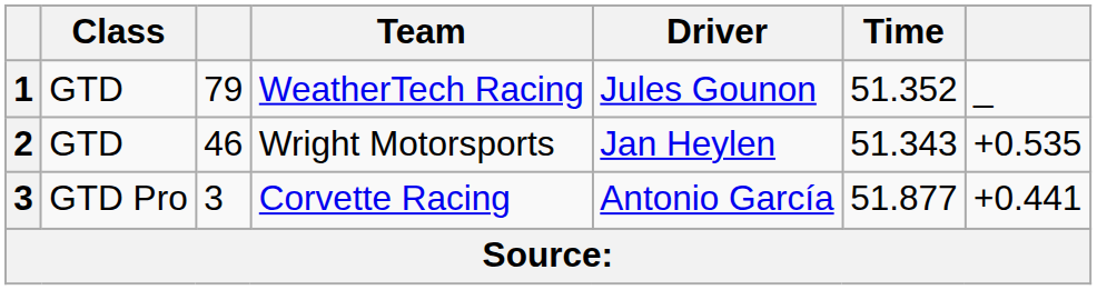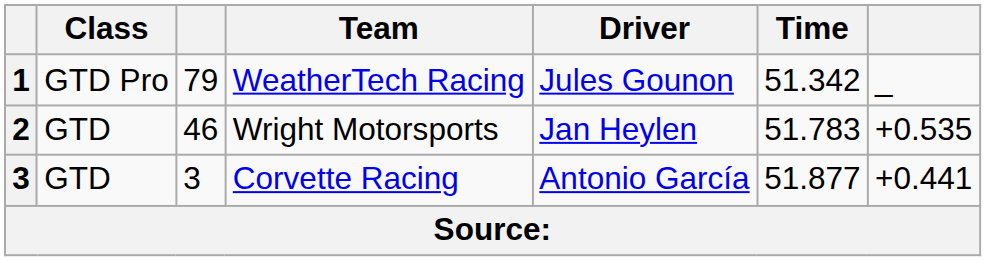 <table class="wikitable">
 <tr>
 <th scope="col"></th>
 <th scope="col">Class</th>
 <th scope="col"></th>
 <th scope="col">Team</th>
 <th scope="col">Driver</th>
 <th scope="col">Time</th>
 <th scope="col"></th>
 </tr>
 <tr>
 <th scope="row">1</th>
-<td>GTD</td>
+<td>GTD Pro</td>
 <td>79</td>
 <td><a href='#'>WeatherTech Racing</a></td>
 <td><a href='#'>Jules Gounon</a></td>
-<td>51.352</td>
+<td>51.342</td>
 <td>_</td>
 </tr>
 <tr>
 <th scope="row">2</th>
 <td>GTD</td>
 <td>46</td>
 <td>Wright Motorsports</td>
 <td><a href='#'>Jan Heylen</a></td>
-<td>51.343</td>
+<td>51.783</td>
 <td>+0.535</td>
 </tr>
 <tr>
 <th scope="row">3</th>
-<td>GTD Pro</td>
+<td>GTD</td>
 <td>3</td>
 <td><a href='#'>Corvette Racing</a></td>
 <td><a href='#'>Antonio García</a></td>
 <td>51.877</td>
 <td>+0.441</td>
 </tr>
 <tr>
 <th colspan="7">Source:</th>
 </tr>
 </table>
